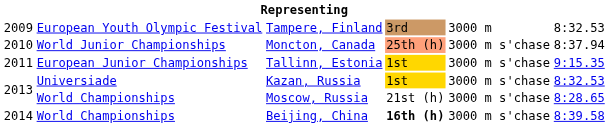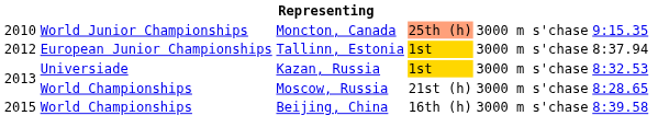 <table>
 <tr>
 <th colspan="6">Representing </th>
-</tr>
-<tr>
-<td>2009</td>
-<td><a href='#'>European Youth Olympic Festival</a></td>
-<td><a href='#'>Tampere, Finland</a></td>
-<td bgcolor=cc9966>3rd</td>
-<td>3000 m</td>
-<td>8:32.53</td>
 </tr>
 <tr>
 <td>2010</td>
 <td><a href='#'>World Junior Championships</a></td>
 <td><a href='#'>Moncton, Canada</a></td>
 <td style="background: lightsalmon;">25th (h)</td>
 <td>3000 m s'chase</td>
-<td>8:37.94</td>
+<td><a href='#'>9:15.35</a></td>
 </tr>
 <tr>
-<td>2011</td>
+<td>2012</td>
 <td><a href='#'>European Junior Championships</a></td>
 <td><a href='#'>Tallinn, Estonia</a></td>
 <td bgcolor=gold>1st</td>
 <td>3000 m s'chase</td>
-<td><a href='#'>9:15.35</a></td>
+<td>8:37.94</td>
 </tr>
 <tr>
 <td rowspan=2>2013</td>
 <td><a href='#'>Universiade</a></td>
 <td><a href='#'>Kazan, Russia</a></td>
 <td bgcolor=gold>1st</td>
 <td>3000 m s'chase</td>
 <td><a href='#'>8:32.53</a></td>
 </tr>
 <tr>
 <td><a href='#'>World Championships</a></td>
 <td><a href='#'>Moscow, Russia</a></td>
 <td>21st (h)</td>
 <td>3000 m s'chase</td>
 <td><a href='#'>8:28.65</a></td>
 </tr>
 <tr>
-<td>2014</td>
+<td>2015</td>
 <td><a href='#'>World Championships</a></td>
 <td><a href='#'>Beijing, China</a></td>
-<td><strong>16th (h)</strong></td>
+<td>16th (h)</td>
 <td>3000 m s'chase</td>
 <td><a href='#'>8:39.58</a></td>
 </tr>
 </table>
